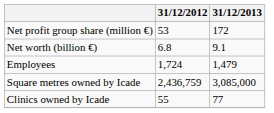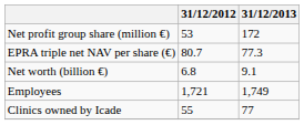 <table class="wikitable">
 <tr>
 <th></th>
 <th>31/12/2012</th>
 <th>31/12/2013</th>
 </tr>
 <tr>
 <td>Net profit group share (million €)</td>
 <td>53</td>
 <td>172</td>
 </tr>
 <tr>
+<td>EPRA triple net NAV per share (€)</td>
+<td>80.7</td>
+<td>77.3</td>
+</tr>
+<tr>
 <td>Net worth (billion €)</td>
 <td>6.8</td>
 <td>9.1</td>
 </tr>
 <tr>
 <td>Employees</td>
-<td>1,724</td>
-<td>1,479</td>
-</tr>
-<tr>
-<td>Square metres owned by Icade</td>
-<td>2,436,759</td>
-<td>3,085,000</td>
+<td>1,721</td>
+<td>1,749</td>
 </tr>
 <tr>
 <td>Clinics owned by Icade</td>
 <td>55</td>
 <td>77</td>
 </tr>
 <tr>
 </tr>
 </table>
